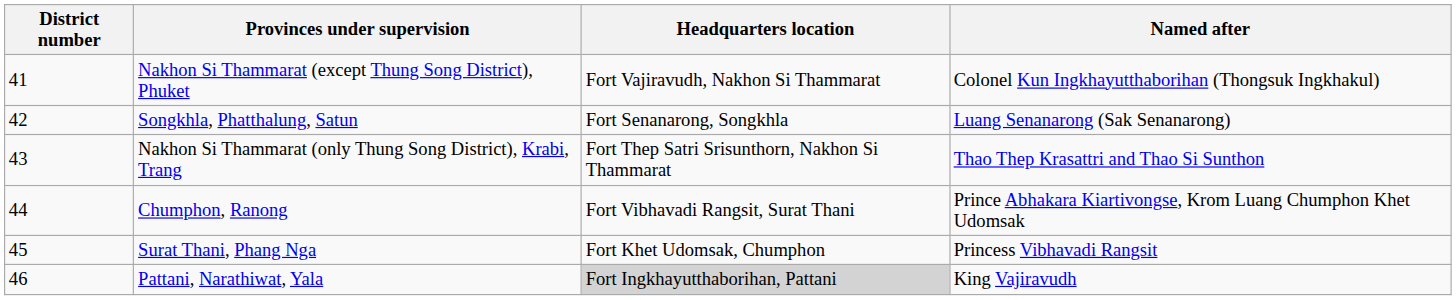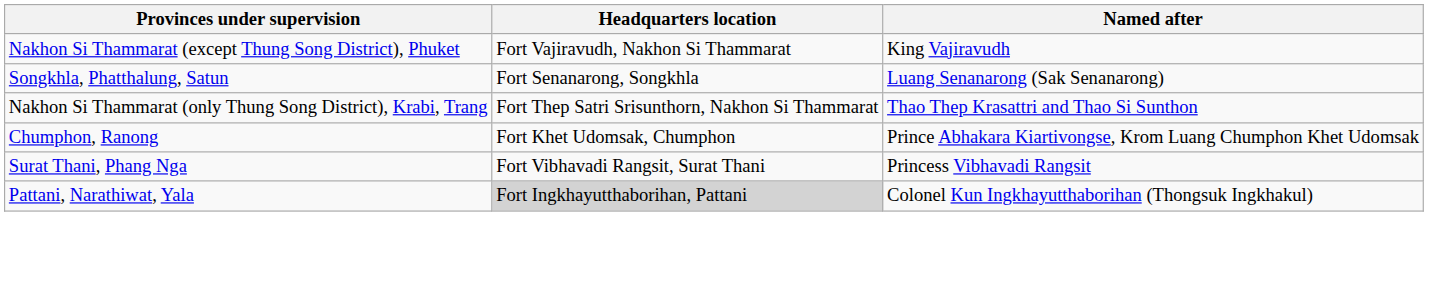 <table class="wikitable">
 <tr>
-<th>District number</th>
 <th>Provinces under supervision</th>
 <th>Headquarters location</th>
 <th>Named after</th>
 </tr>
 <tr>
-<td>41</td>
 <td><a href='#'>Nakhon Si Thammarat</a> (except <a href='#'>Thung Song District</a>), <a href='#'>Phuket</a></td>
 <td>Fort Vajiravudh, Nakhon Si Thammarat</td>
-<td>Colonel <a href='#'>Kun Ingkhayutthaborihan</a> (Thongsuk Ingkhakul)</td>
+<td>King <a href='#'>Vajiravudh</a></td>
 </tr>
 <tr>
-<td>42</td>
 <td><a href='#'>Songkhla</a>, <a href='#'>Phatthalung</a>, <a href='#'>Satun</a></td>
 <td>Fort Senanarong, Songkhla</td>
 <td><a href='#'>Luang Senanarong</a> (Sak Senanarong)</td>
 </tr>
 <tr>
-<td>43</td>
 <td>Nakhon Si Thammarat (only Thung Song District), <a href='#'>Krabi</a>, <a href='#'>Trang</a></td>
 <td>Fort Thep Satri Srisunthorn, Nakhon Si Thammarat</td>
 <td><a href='#'>Thao Thep Krasattri and Thao Si Sunthon</a></td>
 </tr>
 <tr>
-<td>44</td>
 <td><a href='#'>Chumphon</a>, <a href='#'>Ranong</a></td>
-<td>Fort Vibhavadi Rangsit, Surat Thani</td>
+<td>Fort Khet Udomsak, Chumphon</td>
 <td>Prince <a href='#'>Abhakara Kiartivongse</a>, Krom Luang Chumphon Khet Udomsak</td>
 </tr>
 <tr>
-<td>45</td>
 <td><a href='#'>Surat Thani</a>, <a href='#'>Phang Nga</a></td>
-<td>Fort Khet Udomsak, Chumphon</td>
+<td>Fort Vibhavadi Rangsit, Surat Thani</td>
 <td>Princess <a href='#'>Vibhavadi Rangsit</a></td>
 </tr>
 <tr>
-<td>46</td>
 <td><a href='#'>Pattani</a>, <a href='#'>Narathiwat</a>, <a href='#'>Yala</a></td>
 <td style="background: lightgrey;">Fort Ingkhayutthaborihan, Pattani</td>
-<td>King <a href='#'>Vajiravudh</a></td>
+<td>Colonel <a href='#'>Kun Ingkhayutthaborihan</a> (Thongsuk Ingkhakul)</td>
 </tr>
 </table>
